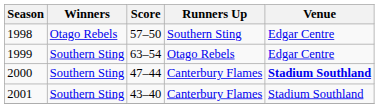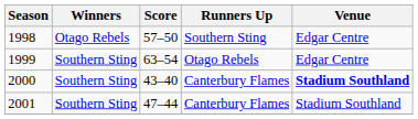 <table class="wikitable collapsible">
 <tr>
 <th>Season</th>
 <th>Winners</th>
 <th>Score</th>
 <th>Runners Up</th>
 <th>Venue</th>
 </tr>
 <tr>
 <td>1998</td>
 <td><a href='#'>Otago Rebels</a></td>
 <td>57–50</td>
 <td><a href='#'>Southern Sting</a></td>
 <td><a href='#'>Edgar Centre</a></td>
 </tr>
 <tr>
 <td>1999</td>
 <td><a href='#'>Southern Sting</a></td>
 <td>63–54</td>
 <td><a href='#'>Otago Rebels</a></td>
 <td><a href='#'>Edgar Centre</a></td>
 </tr>
 <tr>
 <td>2000</td>
 <td><a href='#'>Southern Sting</a></td>
-<td>47–44</td>
+<td>43–40</td>
 <td><a href='#'>Canterbury Flames</a></td>
 <td><strong><a href='#'>Stadium Southland</a></strong></td>
 </tr>
 <tr>
 <td>2001</td>
 <td><a href='#'>Southern Sting</a></td>
-<td>43–40</td>
+<td>47–44</td>
 <td><a href='#'>Canterbury Flames</a></td>
 <td><a href='#'>Stadium Southland</a></td>
 </tr>
 <tr>
 </tr>
 </table>
